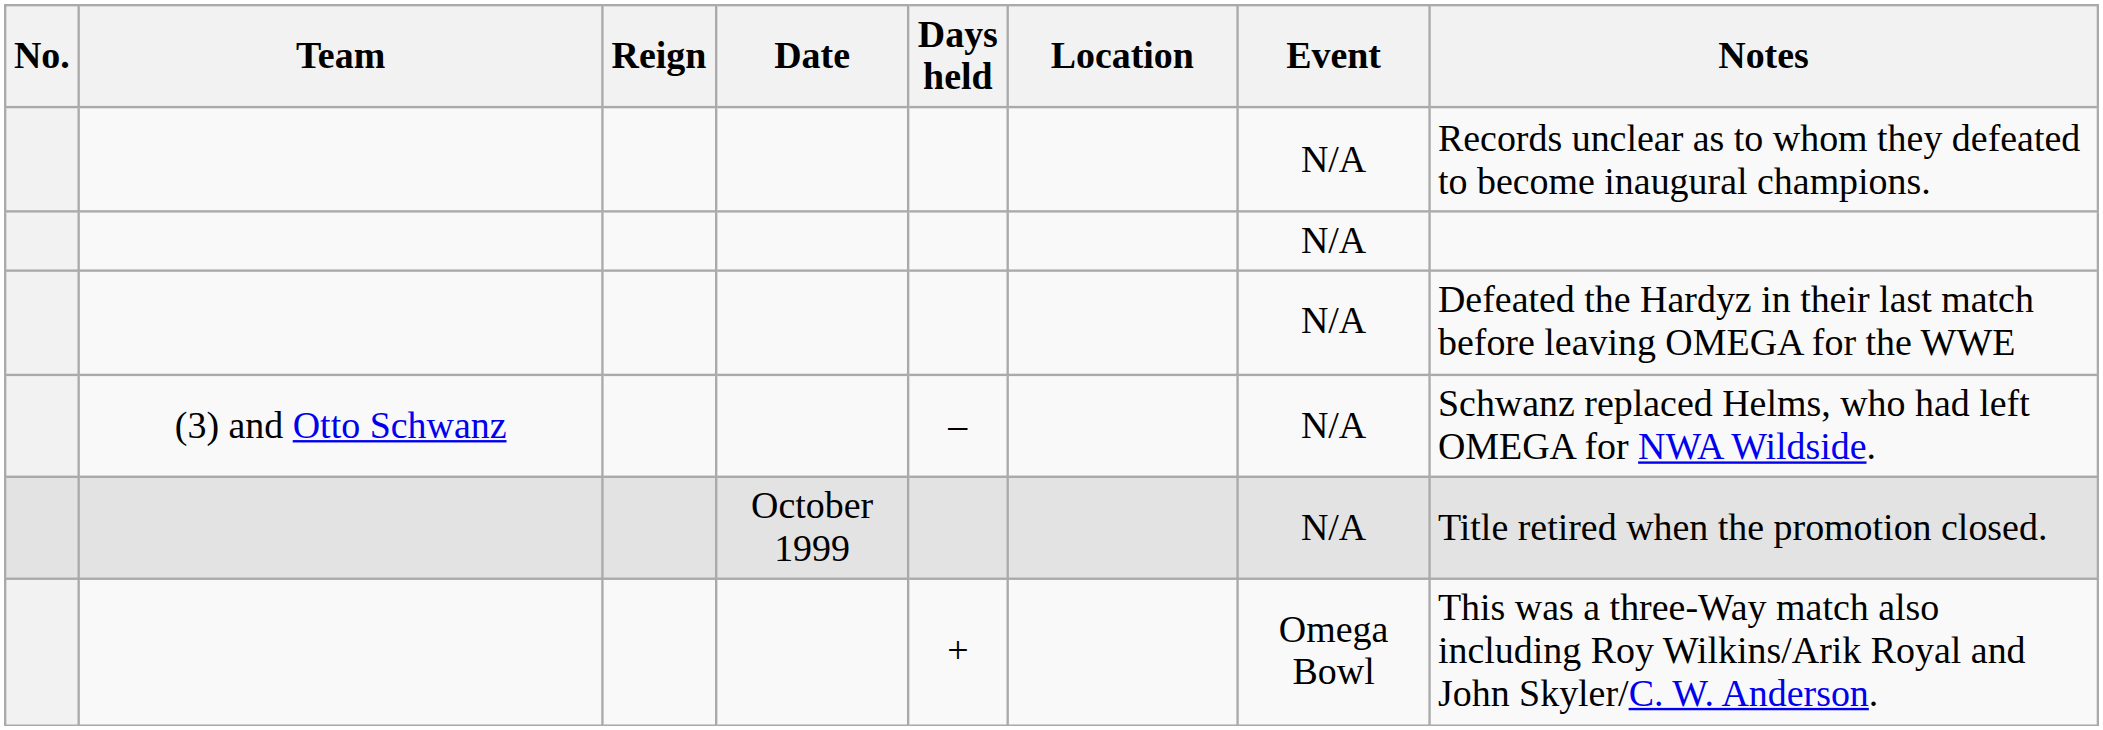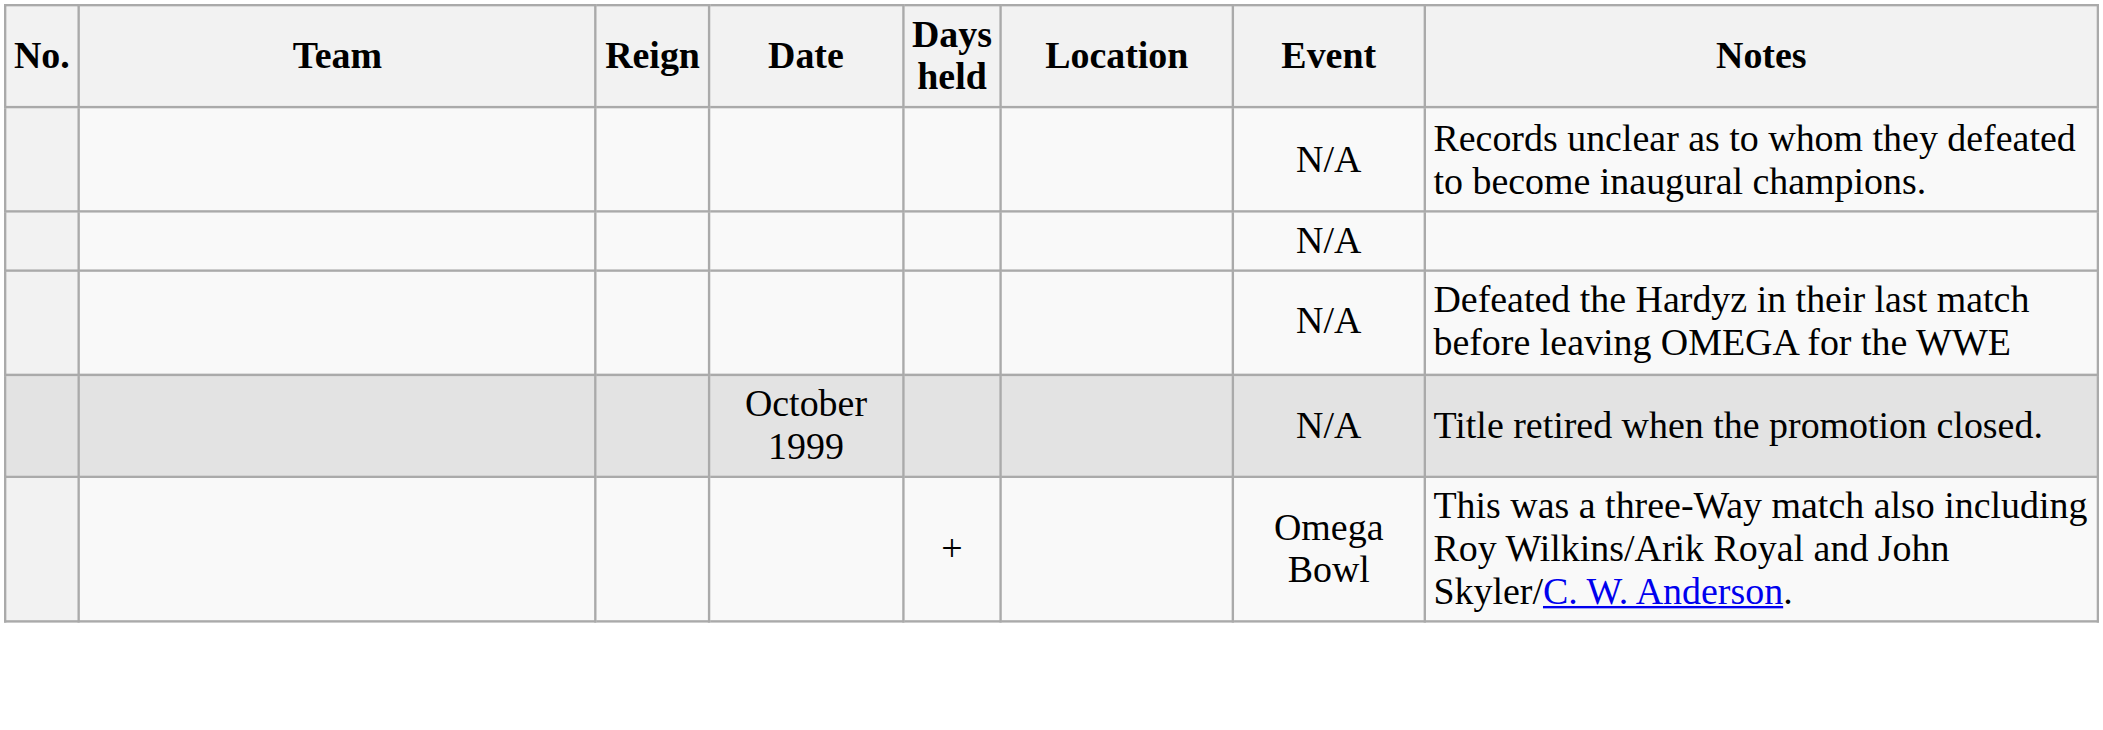 <table class="wikitable sortable" width=100% style="text-align: center">
 <tr>
 <th width=0% data-sort-type="number">No.</th>
 <th width=30%>Team</th>
 <th width=0%>Reign</th>
 <th width=10%>Date</th>
 <th width=0% data-sort-type="number">Days held</th>
 <th width=12%>Location</th>
 <th width=10%>Event</th>
 <th width=60% class="unsortable">Notes</th>
 </tr>
 <tr>
 <th></th>
 <td><br></td>
 <td></td>
 <td></td>
 <td></td>
 <td></td>
 <td>N/A</td>
 <td align="left">Records unclear as to whom they defeated to become inaugural champions.</td>
 </tr>
 <tr>
 <th></th>
 <td><br></td>
 <td></td>
 <td></td>
 <td></td>
 <td></td>
 <td>N/A</td>
 <td></td>
 </tr>
 <tr>
 <th></th>
 <td><br></td>
 <td></td>
 <td></td>
 <td></td>
 <td></td>
 <td>N/A</td>
 <td align="left">Defeated the Hardyz in their last match before leaving OMEGA for the WWE</td>
 </tr>
-<tr>
-<th></th>
-<td> (3) and <a href='#'>Otto Schwanz</a></td>
-<td></td>
-<td></td>
-<td> – </td>
-<td></td>
-<td>N/A</td>
-<td align="left">Schwanz replaced Helms, who had left OMEGA for <a href='#'>NWA Wildside</a>.</td>
-</tr>
 <tr style="background:#e3e3e3">
 <td></td>
 <td></td>
 <td></td>
 <td>October 1999</td>
 <td></td>
 <td></td>
 <td>N/A</td>
 <td align="left">Title retired when the promotion closed.</td>
 </tr>
 <tr>
 <th></th>
 <td><br></td>
 <td></td>
 <td></td>
 <td>+</td>
 <td></td>
 <td>Omega Bowl</td>
 <td align="left">This was a three-Way match also including Roy Wilkins/Arik Royal and John Skyler/<a href='#'>C. W. Anderson</a>.</td>
 </tr>
 </table>
